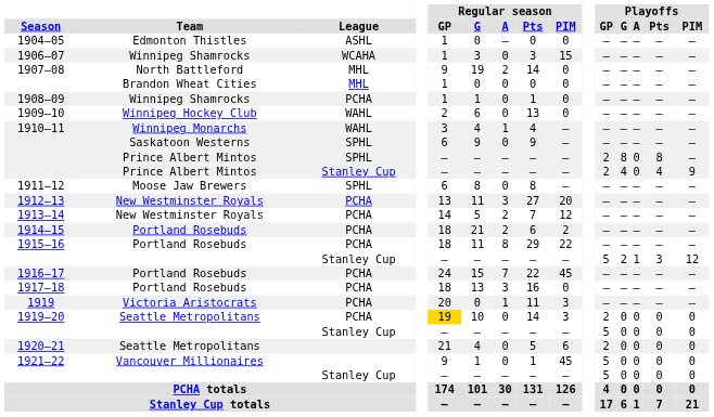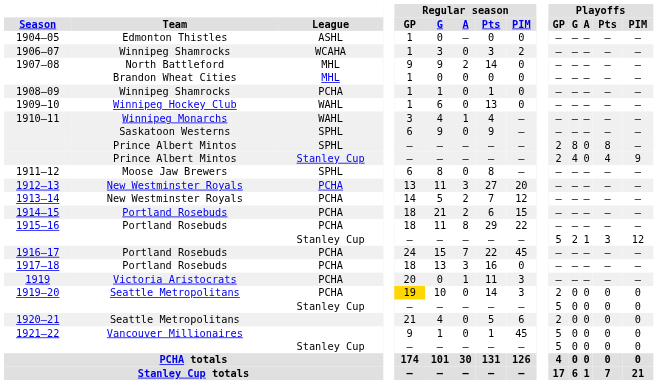 <table BORDER="0" CELLPADDING="1" CELLSPACING="0" width="65%" style="text-align:center">
 <tr bgcolor="#e0e0e0">
 <th colspan="3" bgcolor="#ffffff"> </th>
 <th rowspan="99" bgcolor="#ffffff"> </th>
 <th colspan="5">Regular season</th>
 <th rowspan="99" bgcolor="#ffffff"> </th>
 <th colspan="5">Playoffs</th>
 </tr>
 <tr bgcolor="#e0e0e0">
 <th><a href='#'>Season</a></th>
 <th>Team</th>
 <th>League</th>
 <th>GP</th>
 <th><a href='#'>G</a></th>
 <th><a href='#'>A</a></th>
 <th><a href='#'>Pts</a></th>
 <th><a href='#'>PIM</a></th>
 <th>GP</th>
 <th>G</th>
 <th>A</th>
 <th>Pts</th>
 <th>PIM</th>
 </tr>
 <tr ALIGN="center">
 <td>1904–05</td>
 <td>Edmonton Thistles</td>
 <td>ASHL</td>
 <td>1</td>
 <td>0</td>
 <td>–</td>
 <td>0</td>
 <td>0</td>
 <td>–</td>
 <td>–</td>
 <td>–</td>
 <td>–</td>
 <td>–</td>
 </tr>
 <tr ALIGN="center" bgcolor="#f0f0f0">
 <td>1906–07</td>
 <td>Winnipeg Shamrocks</td>
 <td>WCAHA</td>
 <td>1</td>
 <td>3</td>
 <td>0</td>
 <td>3</td>
-<td>15</td>
+<td>2</td>
 <td>–</td>
 <td>–</td>
 <td>–</td>
 <td>–</td>
 <td>–</td>
 </tr>
 <tr ALIGN="center">
 <td>1907–08</td>
 <td>North Battleford</td>
 <td>MHL</td>
 <td>9</td>
-<td>19</td>
+<td>9</td>
 <td>2</td>
 <td>14</td>
 <td>0</td>
 <td>–</td>
 <td>–</td>
 <td>–</td>
 <td>–</td>
 <td>–</td>
 </tr>
 <tr ALIGN="center">
 <td></td>
 <td>Brandon Wheat Cities</td>
 <td><a href='#'>MHL</a></td>
 <td>1</td>
 <td>0</td>
 <td>0</td>
 <td>0</td>
 <td>0</td>
 <td>–</td>
 <td>–</td>
 <td>–</td>
 <td>–</td>
 <td>–</td>
 </tr>
 <tr ALIGN="center" bgcolor="#f0f0f0">
 <td>1908–09</td>
 <td>Winnipeg Shamrocks</td>
 <td>PCHA</td>
 <td>1</td>
 <td>1</td>
 <td>0</td>
 <td>1</td>
 <td>0</td>
 <td>–</td>
 <td>–</td>
 <td>–</td>
 <td>–</td>
 <td>–</td>
 </tr>
 <tr ALIGN="center">
 <td>1909–10</td>
 <td><a href='#'>Winnipeg Hockey Club</a></td>
 <td>WAHL</td>
-<td>2</td>
+<td>1</td>
 <td>6</td>
 <td>0</td>
 <td>13</td>
 <td>0</td>
 <td>–</td>
 <td>–</td>
 <td>–</td>
 <td>–</td>
 <td>–</td>
 </tr>
 <tr ALIGN="center" bgcolor="#f0f0f0">
 <td>1910–11</td>
 <td><a href='#'>Winnipeg Monarchs</a></td>
 <td>WAHL</td>
 <td>3</td>
 <td>4</td>
 <td>1</td>
 <td>4</td>
 <td>–</td>
 <td>–</td>
 <td>–</td>
 <td>–</td>
 <td>–</td>
 <td>–</td>
 </tr>
 <tr ALIGN="center" bgcolor="#f0f0f0">
 <td></td>
 <td>Saskatoon Westerns</td>
 <td>SPHL</td>
 <td>6</td>
 <td>9</td>
 <td>0</td>
 <td>9</td>
 <td>–</td>
 <td>–</td>
 <td>–</td>
 <td>–</td>
 <td>–</td>
 <td>–</td>
 </tr>
 <tr ALIGN="center" bgcolor="#f0f0f0">
 <td></td>
 <td>Prince Albert Mintos</td>
 <td>SPHL</td>
 <td>–</td>
 <td>–</td>
 <td>–</td>
 <td>–</td>
 <td>–</td>
 <td>2</td>
 <td>8</td>
 <td>0</td>
 <td>8</td>
 <td>–</td>
 </tr>
 <tr ALIGN="center" bgcolor="#f0f0f0">
 <td></td>
 <td>Prince Albert Mintos</td>
 <td><a href='#'>Stanley Cup</a></td>
 <td>–</td>
 <td>–</td>
 <td>–</td>
 <td>–</td>
 <td>–</td>
 <td>2</td>
 <td>4</td>
 <td>0</td>
 <td>4</td>
 <td>9</td>
 </tr>
 <tr ALIGN="center">
 <td>1911–12</td>
 <td>Moose Jaw Brewers</td>
 <td>SPHL</td>
 <td>6</td>
 <td>8</td>
 <td>0</td>
 <td>8</td>
 <td>–</td>
 <td>–</td>
 <td>–</td>
 <td>–</td>
 <td>–</td>
 <td>–</td>
 </tr>
 <tr ALIGN="center" bgcolor="#f0f0f0">
 <td><a href='#'>1912–13</a></td>
 <td><a href='#'>New Westminster Royals</a></td>
 <td><a href='#'>PCHA</a></td>
 <td>13</td>
 <td>11</td>
 <td>3</td>
 <td>27</td>
 <td>20</td>
 <td>–</td>
 <td>–</td>
 <td>–</td>
 <td>–</td>
 <td>–</td>
 </tr>
 <tr ALIGN="center">
 <td><a href='#'>1913–14</a></td>
 <td>New Westminster Royals</td>
 <td>PCHA</td>
 <td>14</td>
 <td>5</td>
 <td>2</td>
 <td>7</td>
 <td>12</td>
 <td>–</td>
 <td>–</td>
 <td>–</td>
 <td>–</td>
 <td>–</td>
 </tr>
 <tr ALIGN="center" bgcolor="#f0f0f0">
 <td><a href='#'>1914–15</a></td>
 <td><a href='#'>Portland Rosebuds</a></td>
 <td>PCHA</td>
 <td>18</td>
 <td>21</td>
 <td>2</td>
 <td>6</td>
-<td>2</td>
+<td>15</td>
 <td>–</td>
 <td>–</td>
 <td>–</td>
 <td>–</td>
 <td>–</td>
 </tr>
 <tr ALIGN="center">
 <td><a href='#'>1915–16</a></td>
 <td>Portland Rosebuds</td>
 <td>PCHA</td>
 <td>18</td>
 <td>11</td>
 <td>8</td>
 <td>29</td>
 <td>22</td>
 <td>–</td>
 <td>–</td>
 <td>–</td>
 <td>–</td>
 <td>–</td>
 </tr>
 <tr ALIGN="center">
 <td></td>
 <td></td>
 <td>Stanley Cup</td>
 <td>–</td>
 <td>–</td>
 <td>–</td>
 <td>–</td>
 <td>–</td>
 <td>5</td>
 <td>2</td>
 <td>1</td>
 <td>3</td>
 <td>12</td>
 </tr>
 <tr ALIGN="center" bgcolor="#f0f0f0">
 <td><a href='#'>1916–17</a></td>
 <td>Portland Rosebuds</td>
 <td>PCHA</td>
 <td>24</td>
 <td>15</td>
 <td>7</td>
 <td>22</td>
 <td>45</td>
 <td>–</td>
 <td>–</td>
 <td>–</td>
 <td>–</td>
 <td>–</td>
 </tr>
 <tr ALIGN="center">
 <td><a href='#'>1917–18</a></td>
 <td>Portland Rosebuds</td>
 <td>PCHA</td>
 <td>18</td>
 <td>13</td>
 <td>3</td>
 <td>16</td>
 <td>0</td>
 <td>–</td>
 <td>–</td>
 <td>–</td>
 <td>–</td>
 <td>–</td>
 </tr>
 <tr ALIGN="center" bgcolor="#f0f0f0">
 <td><a href='#'>1919</a></td>
 <td><a href='#'>Victoria Aristocrats</a></td>
 <td>PCHA</td>
 <td>20</td>
 <td>0</td>
 <td>1</td>
 <td>11</td>
 <td>3</td>
 <td>–</td>
 <td>–</td>
 <td>–</td>
 <td>–</td>
 <td>–</td>
 </tr>
 <tr ALIGN="center">
 <td><a href='#'>1919–20</a></td>
 <td><a href='#'>Seattle Metropolitans</a></td>
 <td>PCHA</td>
 <td style="background: gold;">19</td>
 <td>10</td>
 <td>0</td>
 <td>14</td>
 <td>3</td>
 <td>2</td>
 <td>0</td>
 <td>0</td>
 <td>0</td>
 <td>0</td>
 </tr>
 <tr ALIGN="center">
 <td></td>
 <td></td>
 <td>Stanley Cup</td>
 <td>–</td>
 <td>–</td>
 <td>–</td>
 <td>–</td>
 <td>–</td>
 <td>5</td>
 <td>0</td>
 <td>0</td>
 <td>0</td>
 <td>0</td>
 </tr>
 <tr ALIGN="center" bgcolor="#f0f0f0">
 <td><a href='#'>1920–21</a></td>
 <td>Seattle Metropolitans</td>
 <td></td>
 <td>21</td>
 <td>4</td>
 <td>0</td>
 <td>5</td>
 <td>6</td>
 <td>2</td>
 <td>0</td>
 <td>0</td>
 <td>0</td>
 <td>0</td>
 </tr>
 <tr ALIGN="center">
 <td><a href='#'>1921–22</a></td>
 <td><a href='#'>Vancouver Millionaires</a></td>
 <td></td>
 <td>9</td>
 <td>1</td>
 <td>0</td>
 <td>1</td>
 <td>45</td>
 <td>5</td>
 <td>0</td>
 <td>0</td>
 <td>0</td>
 <td>0</td>
 </tr>
 <tr ALIGN="center">
 <td></td>
 <td></td>
 <td>Stanley Cup</td>
 <td>–</td>
 <td>–</td>
 <td>–</td>
 <td>–</td>
 <td>–</td>
 <td>5</td>
 <td>0</td>
 <td>0</td>
 <td>0</td>
 <td>0</td>
 </tr>
 <tr ALIGN="center" bgcolor="#e0e0e0">
 <th colspan="3" align="center"><a href='#'>PCHA</a> totals</th>
 <th>174</th>
 <th>101</th>
 <th>30</th>
 <th>131</th>
 <th>126</th>
 <th>4</th>
 <th>0</th>
 <th>0</th>
 <th>0</th>
 <th>0</th>
 </tr>
 <tr ALIGN="center" bgcolor="#e0e0e0">
 <th colspan="3" align="center"><a href='#'>Stanley Cup</a> totals</th>
 <th>–</th>
 <th>–</th>
 <th>–</th>
 <th>–</th>
 <th>–</th>
 <th>17</th>
 <th>6</th>
 <th>1</th>
 <th>7</th>
 <th>21</th>
 </tr>
 </table>
